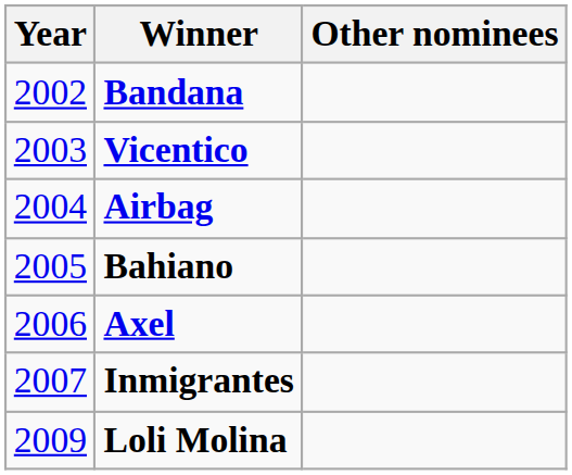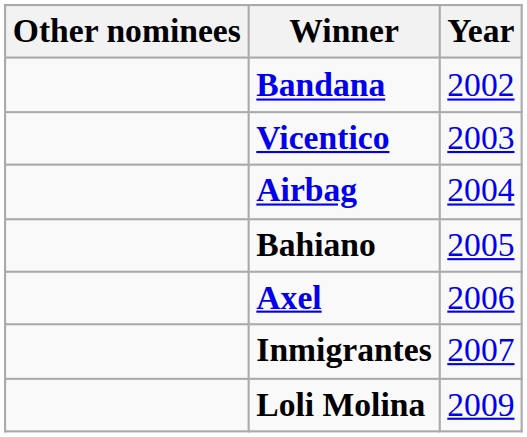 <table class="wikitable">
 <tr>
+<th>Other nominees</th>
+<th>Winner</th>
 <th>Year</th>
-<th>Winner</th>
-<th>Other nominees</th>
 </tr>
 <tr>
+<td></td>
+<td><strong><a href='#'>Bandana</a></strong></td>
 <td><a href='#'>2002</a></td>
-<td><strong><a href='#'>Bandana</a></strong></td>
-<td></td>
 </tr>
 <tr>
+<td></td>
+<td><strong><a href='#'>Vicentico</a></strong></td>
 <td><a href='#'>2003</a></td>
-<td><strong><a href='#'>Vicentico</a></strong></td>
-<td></td>
 </tr>
 <tr>
+<td></td>
+<td><strong><a href='#'>Airbag</a></strong></td>
 <td><a href='#'>2004</a></td>
-<td><strong><a href='#'>Airbag</a></strong></td>
-<td></td>
 </tr>
 <tr>
+<td></td>
+<td><strong>Bahiano</strong></td>
 <td><a href='#'>2005</a></td>
-<td><strong>Bahiano</strong></td>
-<td></td>
 </tr>
 <tr>
+<td></td>
+<td><strong><a href='#'>Axel</a></strong></td>
 <td><a href='#'>2006</a></td>
-<td><strong><a href='#'>Axel</a></strong></td>
-<td></td>
 </tr>
 <tr>
+<td></td>
+<td><strong>Inmigrantes</strong></td>
 <td><a href='#'>2007</a></td>
-<td><strong>Inmigrantes</strong></td>
-<td></td>
 </tr>
 <tr>
+<td></td>
+<td><strong>Loli Molina</strong></td>
 <td><a href='#'>2009</a></td>
-<td><strong>Loli Molina</strong></td>
-<td></td>
 </tr>
 </table>
